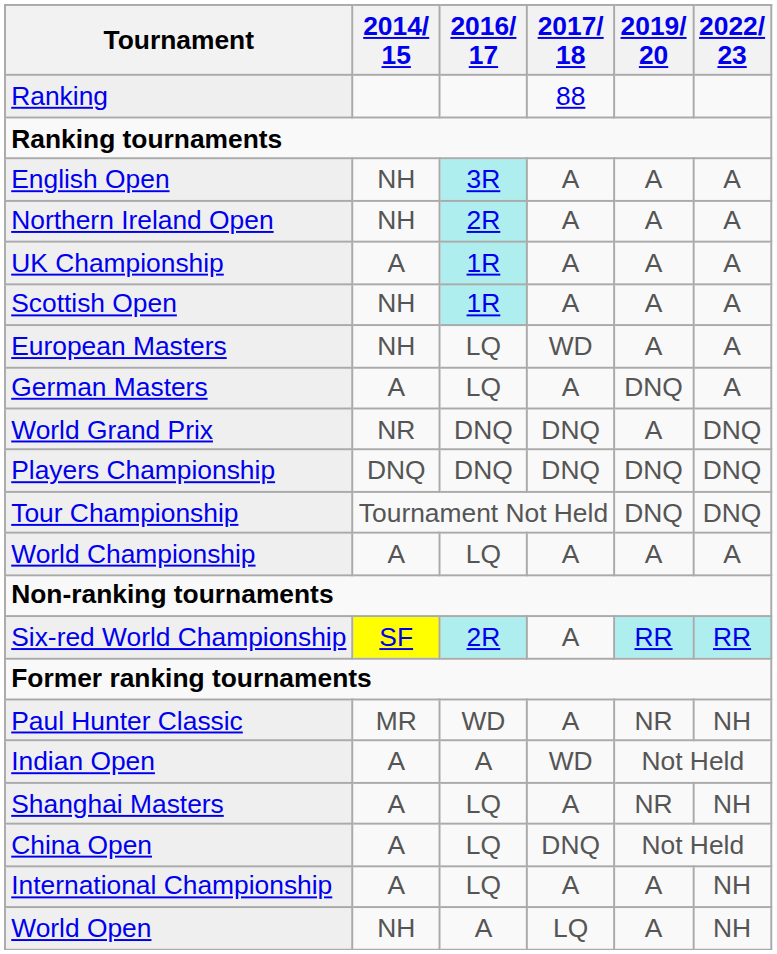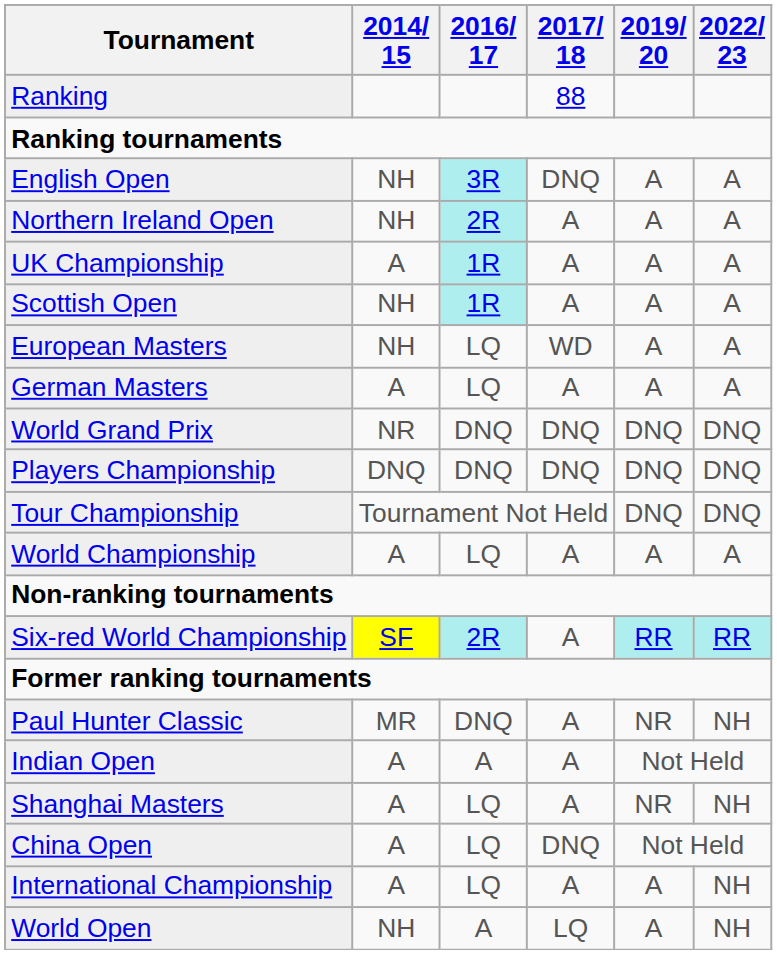 <table class="wikitable" style="font-size:85%;">
 <tr>
 <th>Tournament</th>
 <th><a href='#'>2014/<br>15</a></th>
 <th><a href='#'>2016/<br>17</a></th>
 <th><a href='#'>2017/<br>18</a></th>
 <th><a href='#'>2019/<br>20</a></th>
 <th><a href='#'>2022/<br>23</a></th>
 </tr>
 <tr>
 <td style="background:#EFEFEF;"><a href='#'>Ranking</a></td>
 <td align="center"></td>
 <td align="center"></td>
 <td align="center"><a href='#'>88</a></td>
 <td align="center"></td>
 <td align="center"></td>
 </tr>
 <tr>
 <td colspan="10"><strong>Ranking tournaments</strong></td>
 </tr>
 <tr>
 <td style="background:#EFEFEF;"><a href='#'>English Open</a></td>
 <td align="center" style="color:#555555;">NH</td>
 <td align="center" style="background:#afeeee;"><a href='#'>3R</a></td>
-<td align="center" style="color:#555555;">A</td>
+<td align="center" style="color:#555555;">DNQ</td>
 <td align="center" style="color:#555555;">A</td>
 <td align="center" style="color:#555555;">A</td>
 </tr>
 <tr>
 <td style="background:#EFEFEF;"><a href='#'>Northern Ireland Open</a></td>
 <td align="center" style="color:#555555;">NH</td>
 <td align="center" style="background:#afeeee;"><a href='#'>2R</a></td>
 <td align="center" style="color:#555555;">A</td>
 <td align="center" style="color:#555555;">A</td>
 <td align="center" style="color:#555555;">A</td>
 </tr>
 <tr>
 <td style="background:#EFEFEF;"><a href='#'>UK Championship</a></td>
 <td align="center" style="color:#555555;">A</td>
 <td align="center" style="background:#afeeee;"><a href='#'>1R</a></td>
 <td align="center" style="color:#555555;">A</td>
 <td align="center" style="color:#555555;">A</td>
 <td align="center" style="color:#555555;">A</td>
 </tr>
 <tr>
 <td style="background:#EFEFEF;"><a href='#'>Scottish Open</a></td>
 <td align="center" style="color:#555555;">NH</td>
 <td align="center" style="background:#afeeee;"><a href='#'>1R</a></td>
 <td align="center" style="color:#555555;">A</td>
 <td align="center" style="color:#555555;">A</td>
 <td align="center" style="color:#555555;">A</td>
 </tr>
 <tr>
 <td style="background:#EFEFEF;"><a href='#'>European Masters</a></td>
 <td align="center" style="color:#555555;">NH</td>
 <td align="center" style="color:#555555;">LQ</td>
 <td align="center" style="color:#555555;">WD</td>
 <td align="center" style="color:#555555;">A</td>
 <td align="center" style="color:#555555;">A</td>
 </tr>
 <tr>
 <td style="background:#EFEFEF;"><a href='#'>German Masters</a></td>
 <td align="center" style="color:#555555;">A</td>
 <td align="center" style="color:#555555;">LQ</td>
 <td align="center" style="color:#555555;">A</td>
-<td align="center" style="color:#555555;">DNQ</td>
+<td align="center" style="color:#555555;">A</td>
 <td align="center" style="color:#555555;">A</td>
 </tr>
 <tr>
 <td style="background:#EFEFEF;"><a href='#'>World Grand Prix</a></td>
 <td align="center" style="color:#555555;">NR</td>
 <td align="center" style="color:#555555;">DNQ</td>
 <td align="center" style="color:#555555;">DNQ</td>
-<td align="center" style="color:#555555;">A</td>
+<td align="center" style="color:#555555;">DNQ</td>
 <td align="center" style="color:#555555;">DNQ</td>
 </tr>
 <tr>
 <td style="background:#EFEFEF;"><a href='#'>Players Championship</a></td>
 <td align="center" style="color:#555555;">DNQ</td>
 <td align="center" style="color:#555555;">DNQ</td>
 <td align="center" style="color:#555555;">DNQ</td>
 <td align="center" style="color:#555555;">DNQ</td>
 <td align="center" style="color:#555555;">DNQ</td>
 </tr>
 <tr>
 <td style="background:#EFEFEF;"><a href='#'>Tour Championship</a></td>
 <td align="center" colspan="3" style="color:#555555;">Tournament Not Held</td>
 <td align="center" style="color:#555555;">DNQ</td>
 <td align="center" style="color:#555555;">DNQ</td>
 </tr>
 <tr>
 <td style="background:#EFEFEF;"><a href='#'>World Championship</a></td>
 <td align="center" style="color:#555555;">A</td>
 <td align="center" style="color:#555555;">LQ</td>
 <td align="center" style="color:#555555;">A</td>
 <td align="center" style="color:#555555;">A</td>
 <td align="center" style="color:#555555;">A</td>
 </tr>
 <tr>
 <td colspan="10"><strong>Non-ranking tournaments</strong></td>
 </tr>
 <tr>
 <td style="background:#EFEFEF;"><a href='#'>Six-red World Championship</a></td>
 <td align="center" style="background:yellow;"><a href='#'>SF</a></td>
 <td align="center" style="background:#afeeee;"><a href='#'>2R</a></td>
 <td align="center" style="color:#555555;">A</td>
 <td align="center" style="background:#afeeee;"><a href='#'>RR</a></td>
 <td align="center" style="background:#afeeee;"><a href='#'>RR</a></td>
 </tr>
 <tr>
 <td colspan="10"><strong>Former ranking tournaments</strong></td>
 </tr>
 <tr>
 <td style="background:#EFEFEF;"><a href='#'>Paul Hunter Classic</a></td>
 <td align="center" style="color:#555555;">MR</td>
-<td align="center" style="color:#555555;">WD</td>
+<td align="center" style="color:#555555;">DNQ</td>
 <td align="center" style="color:#555555;">A</td>
 <td align="center" style="color:#555555;">NR</td>
 <td align="center" style="color:#555555;">NH</td>
 </tr>
 <tr>
 <td style="background:#EFEFEF;"><a href='#'>Indian Open</a></td>
 <td align="center" style="color:#555555;">A</td>
 <td align="center" style="color:#555555;">A</td>
-<td align="center" style="color:#555555;">WD</td>
+<td align="center" style="color:#555555;">A</td>
 <td align="center" colspan="2" style="color:#555555;">Not Held</td>
 </tr>
 <tr>
 <td style="background:#EFEFEF;"><a href='#'>Shanghai Masters</a></td>
 <td align="center" style="color:#555555;">A</td>
 <td align="center" style="color:#555555;">LQ</td>
 <td align="center" style="color:#555555;">A</td>
 <td align="center" style="color:#555555;">NR</td>
 <td align="center" style="color:#555555;">NH</td>
 </tr>
 <tr>
 <td style="background:#EFEFEF;"><a href='#'>China Open</a></td>
 <td align="center" style="color:#555555;">A</td>
 <td align="center" style="color:#555555;">LQ</td>
 <td align="center" style="color:#555555;">DNQ</td>
 <td align="center" colspan="2" style="color:#555555;">Not Held</td>
 </tr>
 <tr>
 <td style="background:#EFEFEF;"><a href='#'>International Championship</a></td>
 <td align="center" style="color:#555555;">A</td>
 <td align="center" style="color:#555555;">LQ</td>
 <td align="center" style="color:#555555;">A</td>
 <td align="center" style="color:#555555;">A</td>
 <td align="center" style="color:#555555;">NH</td>
 </tr>
 <tr>
 <td style="background:#EFEFEF;"><a href='#'>World Open</a></td>
 <td align="center" style="color:#555555;">NH</td>
 <td align="center" style="color:#555555;">A</td>
 <td align="center" style="color:#555555;">LQ</td>
 <td align="center" style="color:#555555;">A</td>
 <td align="center" style="color:#555555;">NH</td>
 </tr>
 </table>
